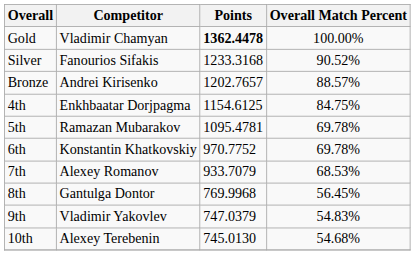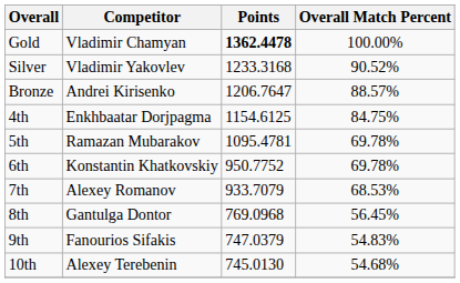 <table class="wikitable" style="text-align: left;">
 <tr>
 <th>Overall</th>
 <th>Competitor</th>
 <th>Points</th>
 <th colspan="2">Overall Match Percent</th>
 </tr>
 <tr>
 <td> Gold</td>
 <td> Vladimir Chamyan</td>
 <td><strong>1362.4478</strong></td>
 <td colspan="2" style="text-align: center;">100.00%</td>
 </tr>
 <tr>
 <td> Silver</td>
-<td> Fanourios Sifakis</td>
+<td> Vladimir Yakovlev</td>
 <td>1233.3168</td>
 <td colspan="2" style="text-align: center;">90.52%</td>
 </tr>
 <tr>
 <td> Bronze</td>
 <td> Andrei Kirisenko</td>
-<td>1202.7657</td>
+<td>1206.7647</td>
 <td colspan="2" style="text-align: center;">88.57%</td>
 </tr>
 <tr>
 <td>4th</td>
 <td> Enkhbaatar Dorjpagma</td>
 <td>1154.6125</td>
 <td colspan="2" style="text-align: center;">84.75%</td>
 </tr>
 <tr>
 <td>5th</td>
 <td> Ramazan Mubarakov</td>
 <td>1095.4781</td>
 <td colspan="2" style="text-align: center;">69.78%</td>
 </tr>
 <tr>
 <td>6th</td>
 <td> Konstantin Khatkovskiy</td>
-<td>970.7752</td>
+<td>950.7752</td>
 <td colspan="2" style="text-align: center;">69.78%</td>
 </tr>
 <tr>
 <td>7th</td>
 <td> Alexey Romanov</td>
 <td>933.7079</td>
 <td colspan="2" style="text-align: center;">68.53%</td>
 </tr>
 <tr>
 <td>8th</td>
 <td> Gantulga Dontor</td>
-<td>769.9968</td>
+<td>769.0968</td>
 <td colspan="2" style="text-align: center;">56.45%</td>
 </tr>
 <tr>
 <td>9th</td>
-<td> Vladimir Yakovlev</td>
+<td> Fanourios Sifakis</td>
 <td>747.0379</td>
 <td colspan="2" style="text-align: center;">54.83%</td>
 </tr>
 <tr>
 <td>10th</td>
 <td> Alexey Terebenin</td>
 <td>745.0130</td>
 <td colspan="2" style="text-align: center;">54.68%</td>
 </tr>
 <tr>
 </tr>
 </table>
